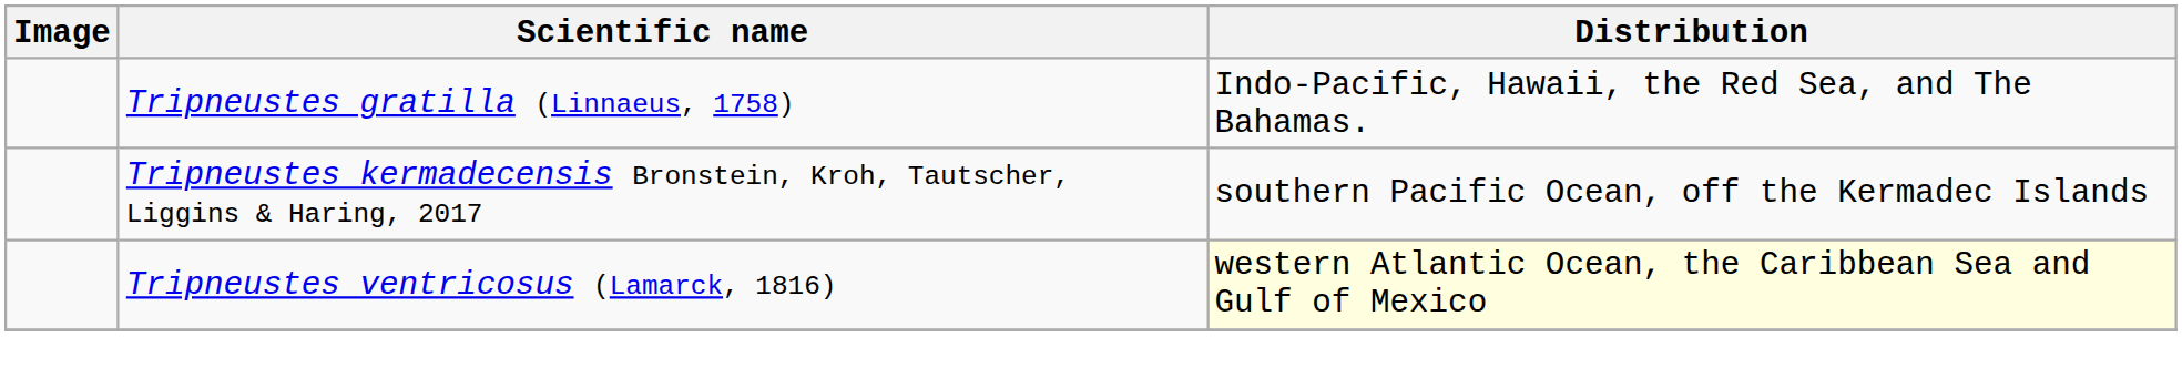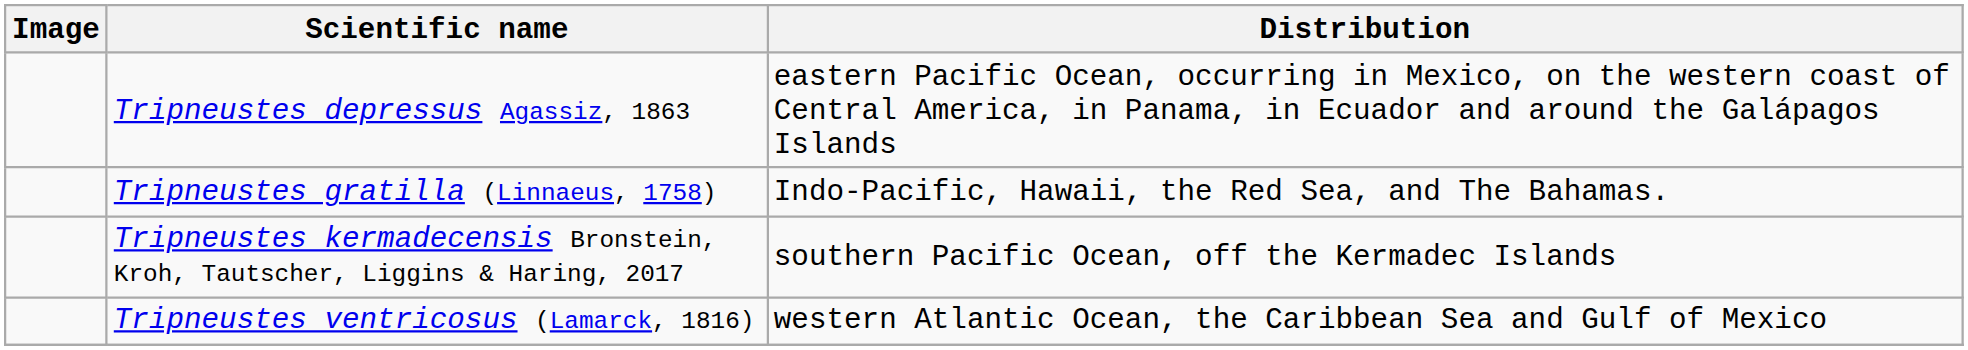 <table class="wikitable">
 <tr>
 <th>Image</th>
 <th>Scientific name</th>
 <th>Distribution</th>
+</tr>
+<tr>
+<td></td>
+<td><em><a href='#'>Tripneustes depressus</a></em> <small><a href='#'>Agassiz</a>, 1863</small></td>
+<td>eastern Pacific Ocean, occurring in Mexico, on the western coast of Central America, in Panama, in Ecuador and around the Galápagos Islands</td>
 </tr>
 <tr>
 <td></td>
 <td><em><a href='#'>Tripneustes gratilla</a></em> <small>(<a href='#'>Linnaeus</a>, <a href='#'>1758</a>)</small></td>
 <td>Indo-Pacific, Hawaii, the Red Sea, and The Bahamas.</td>
 </tr>
 <tr>
 <td></td>
 <td><em><a href='#'>Tripneustes kermadecensis</a></em> <small>Bronstein, Kroh, Tautscher, Liggins & Haring, 2017</small></td>
 <td>southern Pacific Ocean, off the Kermadec Islands</td>
 </tr>
 <tr>
 <td></td>
 <td><em><a href='#'>Tripneustes ventricosus</a></em> <small>(<a href='#'>Lamarck</a>, 1816)</small></td>
-<td style="background: lightyellow;">western Atlantic Ocean, the Caribbean Sea and Gulf of Mexico</td>
+<td>western Atlantic Ocean, the Caribbean Sea and Gulf of Mexico</td>
 </tr>
 <tr>
 </tr>
 </table>
